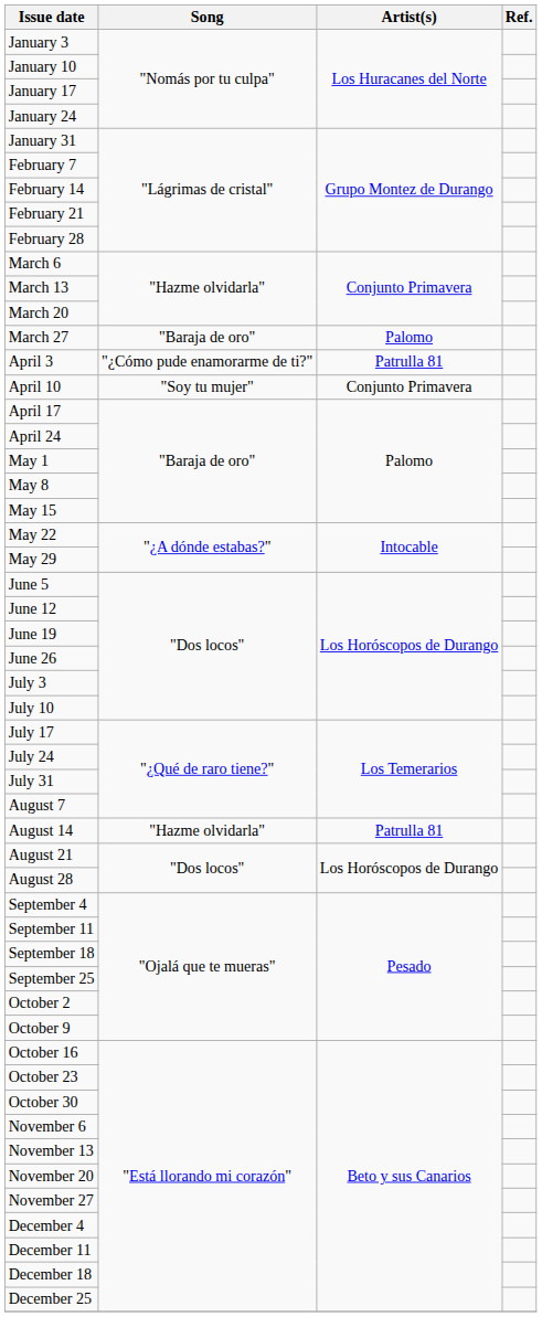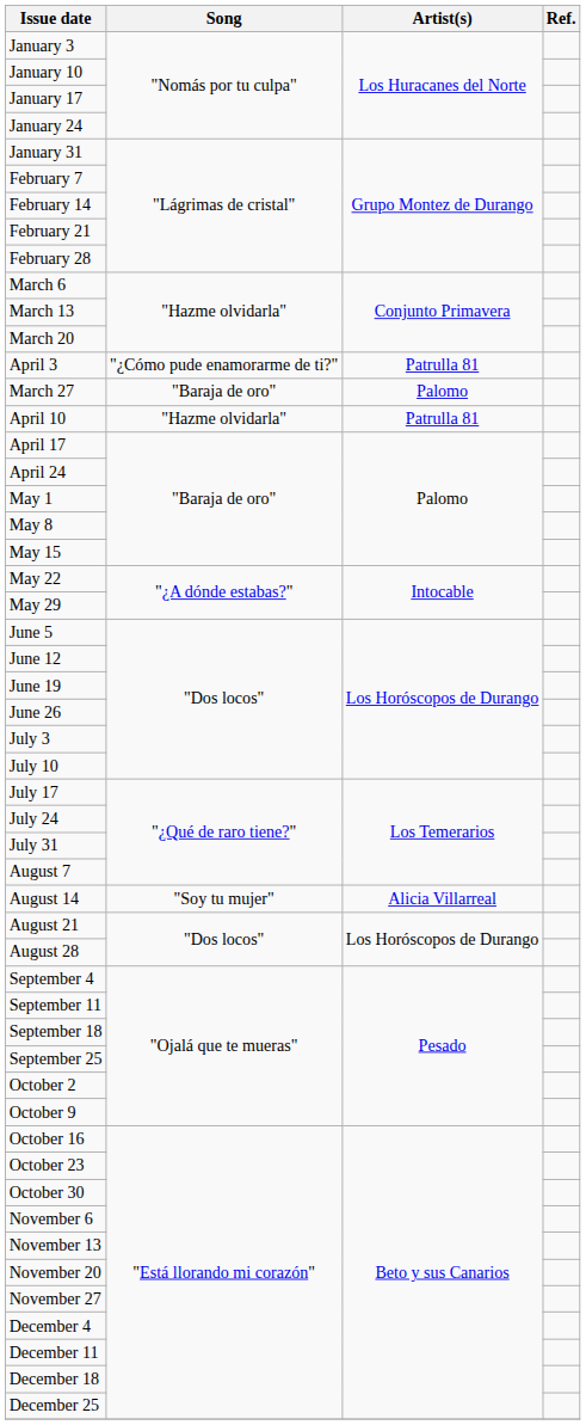 <table class="wikitable">
 <tr>
 <th>Issue date</th>
 <th>Song</th>
 <th>Artist(s)</th>
 <th>Ref.</th>
 </tr>
 <tr>
 <td>January 3</td>
 <td style="text-align: center;" rowspan="4">"Nomás por tu culpa"</td>
 <td style="text-align: center;" rowspan="4"><a href='#'>Los Huracanes del Norte</a></td>
 <td style="text-align: center;"></td>
 </tr>
 <tr>
 <td>January 10</td>
 <td style="text-align: center;"></td>
 </tr>
 <tr>
 <td>January 17</td>
 <td style="text-align: center;"></td>
 </tr>
 <tr>
 <td>January 24</td>
 <td style="text-align: center;"></td>
 </tr>
 <tr>
 <td>January 31</td>
 <td style="text-align: center;" rowspan="5">"Lágrimas de cristal"</td>
 <td style="text-align: center;" rowspan="5"><a href='#'>Grupo Montez de Durango</a></td>
 <td style="text-align: center;"></td>
 </tr>
 <tr>
 <td>February 7</td>
 <td style="text-align: center;"></td>
 </tr>
 <tr>
 <td>February 14</td>
 <td style="text-align: center;"></td>
 </tr>
 <tr>
 <td>February 21</td>
 <td style="text-align: center;"></td>
 </tr>
 <tr>
 <td>February 28</td>
 <td style="text-align: center;"></td>
 </tr>
 <tr>
 <td>March 6</td>
 <td style="text-align: center;" rowspan="3">"Hazme olvidarla"</td>
 <td style="text-align: center;" rowspan="3"><a href='#'>Conjunto Primavera</a></td>
 <td style="text-align: center;"></td>
 </tr>
 <tr>
 <td>March 13</td>
 <td style="text-align: center;"></td>
 </tr>
 <tr>
 <td>March 20</td>
 <td style="text-align: center;"></td>
 </tr>
 <tr>
+<td>April 3</td>
+<td style="text-align: center;" rowspan="1">"¿Cómo pude enamorarme de ti?"</td>
+<td style="text-align: center;" rowspan="1"><a href='#'>Patrulla 81</a></td>
+<td style="text-align: center;"></td>
+</tr>
+<tr>
 <td>March 27</td>
 <td style="text-align: center;" rowspan="1">"Baraja de oro"</td>
 <td style="text-align: center;" rowspan="1"><a href='#'>Palomo</a></td>
 <td style="text-align: center;"></td>
 </tr>
 <tr>
-<td>April 3</td>
-<td style="text-align: center;" rowspan="1">"¿Cómo pude enamorarme de ti?"</td>
+<td>April 10</td>
+<td style="text-align: center;" rowspan="1">"Hazme olvidarla"</td>
 <td style="text-align: center;" rowspan="1"><a href='#'>Patrulla 81</a></td>
-<td style="text-align: center;"></td>
-</tr>
-<tr>
-<td>April 10</td>
-<td style="text-align: center;" rowspan="1">"Soy tu mujer"</td>
-<td style="text-align: center;" rowspan="1">Conjunto Primavera</td>
 <td style="text-align: center;"></td>
 </tr>
 <tr>
 <td>April 17</td>
 <td style="text-align: center;" rowspan="5">"Baraja de oro"</td>
 <td style="text-align: center;" rowspan="5">Palomo</td>
 <td style="text-align: center;"></td>
 </tr>
 <tr>
 <td>April 24</td>
 <td style="text-align: center;"></td>
 </tr>
 <tr>
 <td>May 1</td>
 <td style="text-align: center;"></td>
 </tr>
 <tr>
 <td>May 8</td>
 <td style="text-align: center;"></td>
 </tr>
 <tr>
 <td>May 15</td>
 <td style="text-align: center;"></td>
 </tr>
 <tr>
 <td>May 22</td>
 <td style="text-align: center;" rowspan="2">"<a href='#'>¿A dónde estabas?</a>"</td>
 <td style="text-align: center;" rowspan="2"><a href='#'>Intocable</a></td>
 <td style="text-align: center;"></td>
 </tr>
 <tr>
 <td>May 29</td>
 <td style="text-align: center;"></td>
 </tr>
 <tr>
 <td>June 5</td>
 <td style="text-align: center;" rowspan="6">"Dos locos"</td>
 <td style="text-align: center;" rowspan="6"><a href='#'>Los Horóscopos de Durango</a></td>
 <td style="text-align: center;"></td>
 </tr>
 <tr>
 <td>June 12</td>
 <td style="text-align: center;"></td>
 </tr>
 <tr>
 <td>June 19</td>
 <td style="text-align: center;"></td>
 </tr>
 <tr>
 <td>June 26</td>
 <td style="text-align: center;"></td>
 </tr>
 <tr>
 <td>July 3</td>
 <td style="text-align: center;"></td>
 </tr>
 <tr>
 <td>July 10</td>
 <td style="text-align: center;"></td>
 </tr>
 <tr>
 <td>July 17</td>
 <td style="text-align: center;" rowspan="4">"<a href='#'>¿Qué de raro tiene?</a>"</td>
 <td style="text-align: center;" rowspan="4"><a href='#'>Los Temerarios</a></td>
 <td style="text-align: center;"></td>
 </tr>
 <tr>
 <td>July 24</td>
 <td style="text-align: center;"></td>
 </tr>
 <tr>
 <td>July 31</td>
 <td style="text-align: center;"></td>
 </tr>
 <tr>
 <td>August 7</td>
 <td style="text-align: center;"></td>
 </tr>
 <tr>
 <td>August 14</td>
-<td style="text-align: center;" rowspan="1">"Hazme olvidarla"</td>
-<td style="text-align: center;" rowspan="1"><a href='#'>Patrulla 81</a></td>
+<td style="text-align: center;" rowspan="1">"Soy tu mujer"</td>
+<td style="text-align: center;" rowspan="1"><a href='#'>Alicia Villarreal</a></td>
 <td style="text-align: center;"></td>
 </tr>
 <tr>
 <td>August 21</td>
 <td style="text-align: center;" rowspan="2">"Dos locos"</td>
 <td style="text-align: center;" rowspan="2">Los Horóscopos de Durango</td>
 <td style="text-align: center;"></td>
 </tr>
 <tr>
 <td>August 28</td>
 <td style="text-align: center;"></td>
 </tr>
 <tr>
 <td>September 4</td>
 <td style="text-align: center;" rowspan="6">"Ojalá que te mueras"</td>
 <td style="text-align: center;" rowspan="6"><a href='#'>Pesado</a></td>
 <td style="text-align: center;"></td>
 </tr>
 <tr>
 <td>September 11</td>
 <td style="text-align: center;"></td>
 </tr>
 <tr>
 <td>September 18</td>
 <td style="text-align: center;"></td>
 </tr>
 <tr>
 <td>September 25</td>
 <td style="text-align: center;"></td>
 </tr>
 <tr>
 <td>October 2</td>
 <td style="text-align: center;"></td>
 </tr>
 <tr>
 <td>October 9</td>
 <td style="text-align: center;"></td>
 </tr>
 <tr>
 <td>October 16</td>
 <td style="text-align: center;" rowspan="11">"<a href='#'>Está llorando mi corazón</a>"</td>
 <td style="text-align: center;" rowspan="11"><a href='#'>Beto y sus Canarios</a></td>
 <td style="text-align: center;"></td>
 </tr>
 <tr>
 <td>October 23</td>
 <td style="text-align: center;"></td>
 </tr>
 <tr>
 <td>October 30</td>
 <td style="text-align: center;"></td>
 </tr>
 <tr>
 <td>November 6</td>
 <td style="text-align: center;"></td>
 </tr>
 <tr>
 <td>November 13</td>
 <td style="text-align: center;"></td>
 </tr>
 <tr>
 <td>November 20</td>
 <td style="text-align: center;"></td>
 </tr>
 <tr>
 <td>November 27</td>
 <td style="text-align: center;"></td>
 </tr>
 <tr>
 <td>December 4</td>
 <td style="text-align: center;"></td>
 </tr>
 <tr>
 <td>December 11</td>
 <td style="text-align: center;"></td>
 </tr>
 <tr>
 <td>December 18</td>
 <td style="text-align: center;"></td>
 </tr>
 <tr>
 <td>December 25</td>
 <td style="text-align: center;"></td>
 </tr>
 <tr>
 </tr>
 </table>
